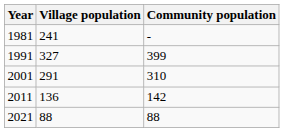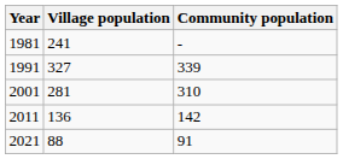 <table class=wikitable>
 <tr>
 <th>Year</th>
 <th>Village population</th>
 <th>Community population</th>
 </tr>
 <tr>
 <td>1981</td>
 <td>241</td>
 <td>-</td>
 </tr>
 <tr>
 <td>1991</td>
 <td>327</td>
-<td>399</td>
+<td>339</td>
 </tr>
 <tr>
 <td>2001</td>
-<td>291</td>
+<td>281</td>
 <td>310</td>
 </tr>
 <tr>
 <td>2011</td>
 <td>136</td>
 <td>142</td>
 </tr>
 <tr>
 <td>2021</td>
 <td>88</td>
-<td>88</td>
+<td>91</td>
 </tr>
 </table>
